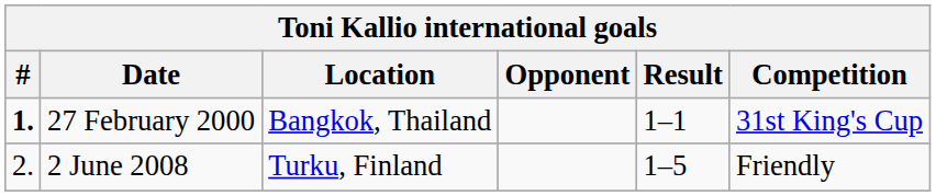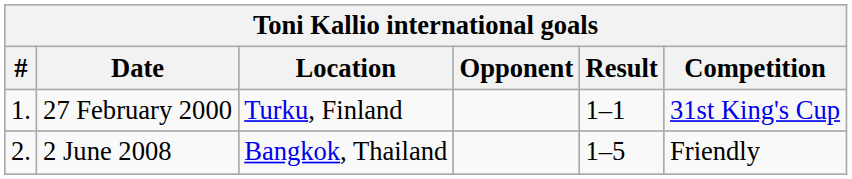 <table class="wikitable" style>
 <tr>
 <th colspan="6"><strong>Toni Kallio international goals</strong></th>
 </tr>
 <tr>
 <th>#</th>
 <th>Date</th>
 <th>Location</th>
 <th>Opponent</th>
 <th>Result</th>
 <th>Competition</th>
 </tr>
 <tr>
-<td><strong>1.</strong></td>
+<td>1.</td>
 <td>27 February 2000</td>
-<td><a href='#'>Bangkok</a>, Thailand</td>
+<td><a href='#'>Turku</a>, Finland</td>
 <td></td>
 <td>1–1</td>
 <td><a href='#'>31st King's Cup</a></td>
 </tr>
 <tr>
 <td>2.</td>
 <td>2 June 2008</td>
-<td><a href='#'>Turku</a>, Finland</td>
+<td><a href='#'>Bangkok</a>, Thailand</td>
 <td></td>
 <td>1–5</td>
 <td>Friendly</td>
 </tr>
 </table>
